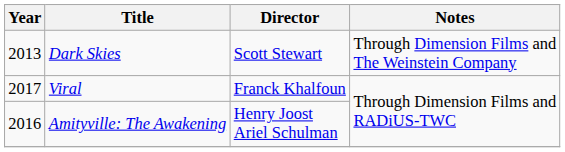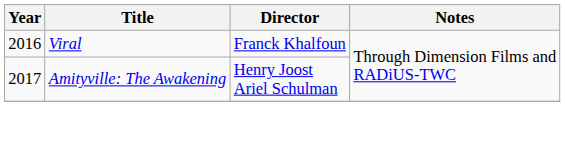 <table class="wikitable">
 <tr>
 <th>Year</th>
 <th>Title</th>
 <th>Director</th>
 <th>Notes</th>
 </tr>
 <tr>
-<td>2013</td>
-<td><em><a href='#'>Dark Skies</a></em></td>
-<td><a href='#'>Scott Stewart</a></td>
-<td>Through <a href='#'>Dimension Films</a> and<br><a href='#'>The Weinstein Company</a></td>
-</tr>
-<tr>
-<td>2017</td>
+<td>2016</td>
 <td><em><a href='#'>Viral</a></em></td>
 <td><a href='#'>Franck Khalfoun</a></td>
 <td rowspan=2>Through Dimension Films and<br><a href='#'>RADiUS-TWC</a></td>
 </tr>
 <tr>
-<td>2016</td>
+<td>2017</td>
 <td><em><a href='#'>Amityville: The Awakening</a></em></td>
 <td><a href='#'>Henry Joost</a><br><a href='#'>Ariel Schulman</a></td>
 </tr>
 <tr>
 </tr>
 </table>
